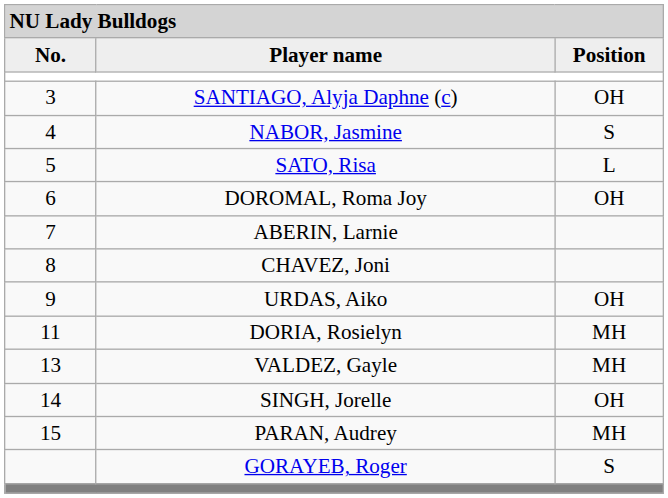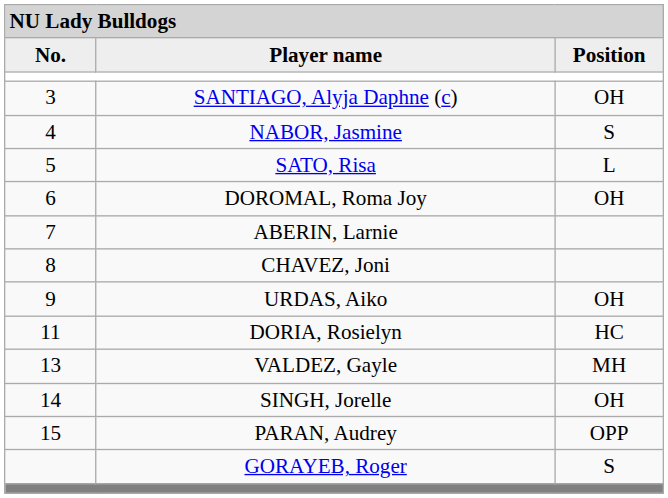 <table class='wikitable mw-collapsible mw-collapsed' style='text-align: center; width: 500px; border: none;'>
 <tr>
 <th style="background:#D4D4D4; text-align:left;" colspan=3> NU Lady Bulldogs</th>
 </tr>
 <tr style="background:#EEEEEE; font-weight:bold;">
 <td width=10%>No.</td>
 <td width=50%>Player name</td>
 <td width=10%>Position</td>
 </tr>
 <tr style="background:#FFFFFF;">
 <td colspan=3 align=center></td>
 </tr>
 <tr>
 <td align=center>3</td>
 <td><a href='#'>SANTIAGO, Alyja Daphne</a> (<a href='#'>c</a>)</td>
 <td align=center>OH</td>
 </tr>
 <tr>
 <td align=center>4</td>
 <td><a href='#'>NABOR, Jasmine</a></td>
 <td align=center>S</td>
 </tr>
 <tr>
 <td align=center>5</td>
 <td><a href='#'>SATO, Risa</a></td>
 <td align=center>L</td>
 </tr>
 <tr>
 <td align=center>6</td>
 <td>DOROMAL, Roma Joy</td>
 <td align=center>OH</td>
 </tr>
 <tr>
 <td align=center>7</td>
 <td>ABERIN, Larnie</td>
 <td align=center></td>
 </tr>
 <tr>
 <td align=center>8</td>
 <td>CHAVEZ, Joni</td>
 <td align=center></td>
 </tr>
 <tr>
 <td align=center>9</td>
 <td>URDAS, Aiko</td>
 <td align=center>OH</td>
 </tr>
 <tr>
 <td align=center>11</td>
 <td>DORIA, Rosielyn</td>
-<td align=center>MH</td>
+<td align=center>HC</td>
 </tr>
 <tr>
 <td align=center>13</td>
 <td>VALDEZ, Gayle</td>
 <td align=center>MH</td>
 </tr>
 <tr>
 <td align=center>14</td>
 <td>SINGH, Jorelle</td>
 <td align=center>OH</td>
 </tr>
 <tr>
 <td align=center>15</td>
 <td>PARAN, Audrey</td>
-<td align=center>MH</td>
+<td align=center>OPP</td>
 </tr>
 <tr>
 <td align=center></td>
 <td><a href='#'>GORAYEB, Roger</a></td>
 <td align=center>S</td>
 </tr>
 <tr>
 <th style='background: grey;' colspan=3></th>
 </tr>
 </table>
